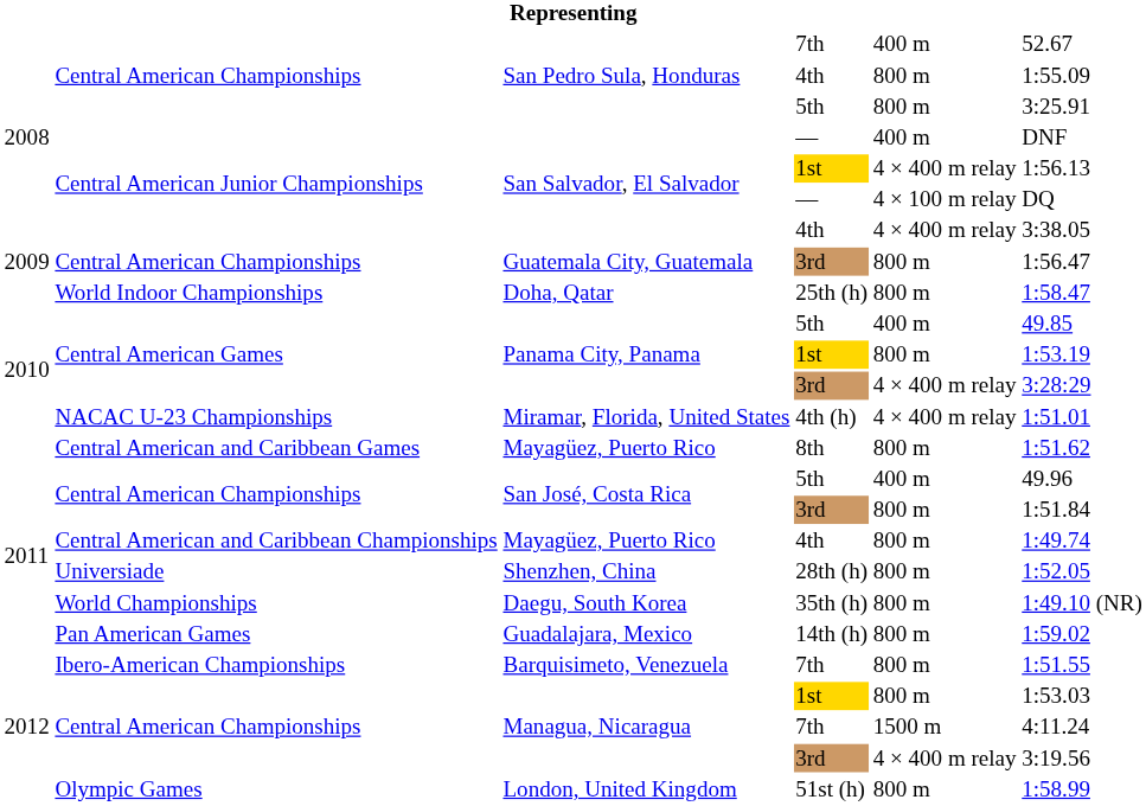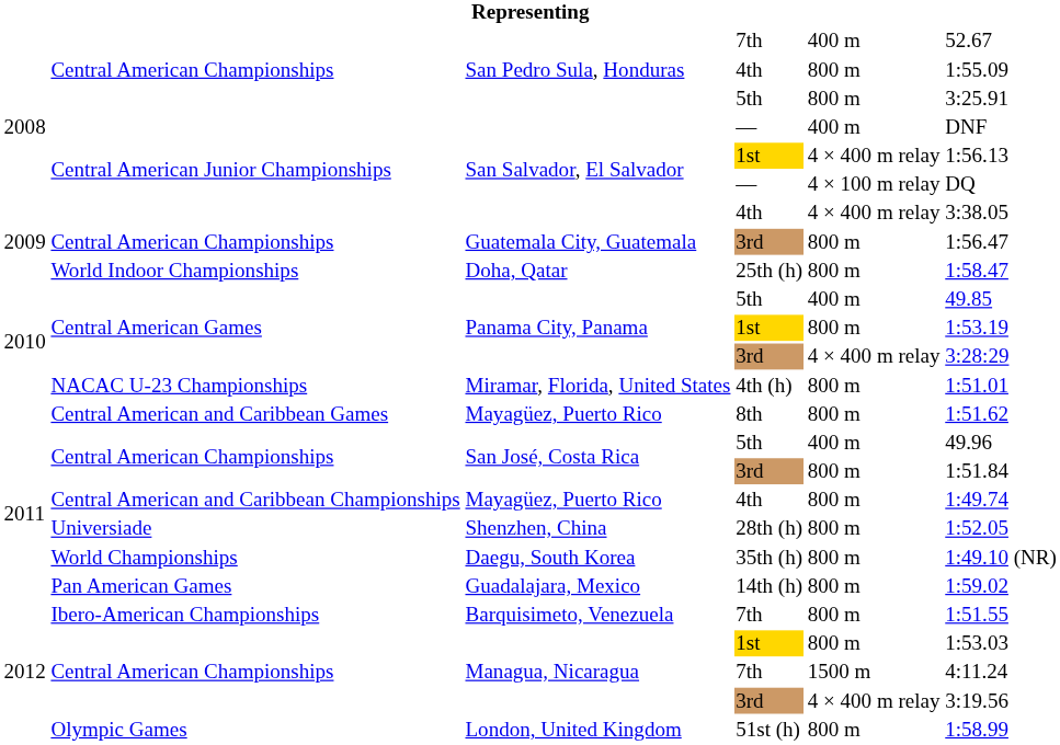 <table>
 <tr>
 <th colspan="6">Representing </th>
 </tr>
 <tr>
 <td rowspan=7>2008</td>
 <td rowspan=3><a href='#'>Central American Championships</a></td>
 <td rowspan=3><a href='#'>San Pedro Sula</a>, <a href='#'>Honduras</a></td>
 <td>7th</td>
 <td>400 m</td>
 <td>52.67</td>
 </tr>
 <tr>
 <td>4th</td>
 <td>800 m</td>
 <td>1:55.09</td>
 </tr>
 <tr>
 <td>5th</td>
 <td>800 m</td>
 <td>3:25.91</td>
 </tr>
 <tr>
 <td rowspan=4><a href='#'>Central American Junior Championships</a></td>
 <td rowspan=4><a href='#'>San Salvador</a>, <a href='#'>El Salvador</a></td>
 <td>—</td>
 <td>400 m</td>
 <td>DNF</td>
 </tr>
 <tr>
 <td bgcolor=gold>1st</td>
 <td>4 × 400 m relay</td>
 <td>1:56.13</td>
 </tr>
 <tr>
 <td>—</td>
 <td>4 × 100 m relay</td>
 <td>DQ</td>
 </tr>
 <tr>
 <td>4th</td>
 <td>4 × 400 m relay</td>
 <td>3:38.05</td>
 </tr>
 <tr>
 <td>2009</td>
 <td><a href='#'>Central American Championships</a></td>
 <td><a href='#'>Guatemala City, Guatemala</a></td>
 <td bgcolor=cc9966>3rd</td>
 <td>800 m</td>
 <td>1:56.47</td>
 </tr>
 <tr>
 <td rowspan=6>2010</td>
 <td><a href='#'>World Indoor Championships</a></td>
 <td><a href='#'>Doha, Qatar</a></td>
 <td>25th (h)</td>
 <td>800 m</td>
 <td><a href='#'>1:58.47</a></td>
 </tr>
 <tr>
 <td rowspan=3><a href='#'>Central American Games</a></td>
 <td rowspan=3><a href='#'>Panama City, Panama</a></td>
 <td>5th</td>
 <td>400 m</td>
 <td><a href='#'>49.85</a></td>
 </tr>
 <tr>
 <td bgcolor=gold>1st</td>
 <td>800 m</td>
 <td><a href='#'>1:53.19</a></td>
 </tr>
 <tr>
 <td bgcolor=cc9966>3rd</td>
 <td>4 × 400 m relay</td>
 <td><a href='#'>3:28:29</a></td>
 </tr>
 <tr>
 <td><a href='#'>NACAC U-23 Championships</a></td>
 <td><a href='#'>Miramar</a>, <a href='#'>Florida</a>, <a href='#'>United States</a></td>
 <td>4th (h)</td>
-<td>4 × 400 m relay</td>
+<td>800 m</td>
 <td><a href='#'>1:51.01</a></td>
 </tr>
 <tr>
 <td><a href='#'>Central American and Caribbean Games</a></td>
 <td><a href='#'>Mayagüez, Puerto Rico</a></td>
 <td>8th</td>
 <td>800 m</td>
 <td><a href='#'>1:51.62</a></td>
 </tr>
 <tr>
 <td rowspan=6>2011</td>
 <td rowspan=2><a href='#'>Central American Championships</a></td>
 <td rowspan=2><a href='#'>San José, Costa Rica</a></td>
 <td>5th</td>
 <td>400 m</td>
 <td>49.96</td>
 </tr>
 <tr>
 <td bgcolor=cc9966>3rd</td>
 <td>800 m</td>
 <td>1:51.84</td>
 </tr>
 <tr>
 <td><a href='#'>Central American and Caribbean Championships</a></td>
 <td><a href='#'>Mayagüez, Puerto Rico</a></td>
 <td>4th</td>
 <td>800 m</td>
 <td><a href='#'>1:49.74</a></td>
 </tr>
 <tr>
 <td><a href='#'>Universiade</a></td>
 <td><a href='#'>Shenzhen, China</a></td>
 <td>28th (h)</td>
 <td>800 m</td>
 <td><a href='#'>1:52.05</a></td>
 </tr>
 <tr>
 <td><a href='#'>World Championships</a></td>
 <td><a href='#'>Daegu, South Korea</a></td>
 <td>35th (h)</td>
 <td>800 m</td>
 <td><a href='#'>1:49.10</a> (NR)</td>
 </tr>
 <tr>
 <td><a href='#'>Pan American Games</a></td>
 <td><a href='#'>Guadalajara, Mexico</a></td>
 <td>14th (h)</td>
 <td>800 m</td>
 <td><a href='#'>1:59.02</a></td>
 </tr>
 <tr>
 <td rowspan=5>2012</td>
 <td><a href='#'>Ibero-American Championships</a></td>
 <td><a href='#'>Barquisimeto, Venezuela</a></td>
 <td>7th</td>
 <td>800 m</td>
 <td><a href='#'>1:51.55</a></td>
 </tr>
 <tr>
 <td rowspan=3><a href='#'>Central American Championships</a></td>
 <td rowspan=3><a href='#'>Managua, Nicaragua</a></td>
 <td bgcolor=gold>1st</td>
 <td>800 m</td>
 <td>1:53.03</td>
 </tr>
 <tr>
 <td>7th</td>
 <td>1500 m</td>
 <td>4:11.24</td>
 </tr>
 <tr>
 <td bgcolor=cc9966>3rd</td>
 <td>4 × 400 m relay</td>
 <td>3:19.56</td>
 </tr>
 <tr>
 <td><a href='#'>Olympic Games</a></td>
 <td><a href='#'>London, United Kingdom</a></td>
 <td>51st (h)</td>
 <td>800 m</td>
 <td><a href='#'>1:58.99</a></td>
 </tr>
 </table>
